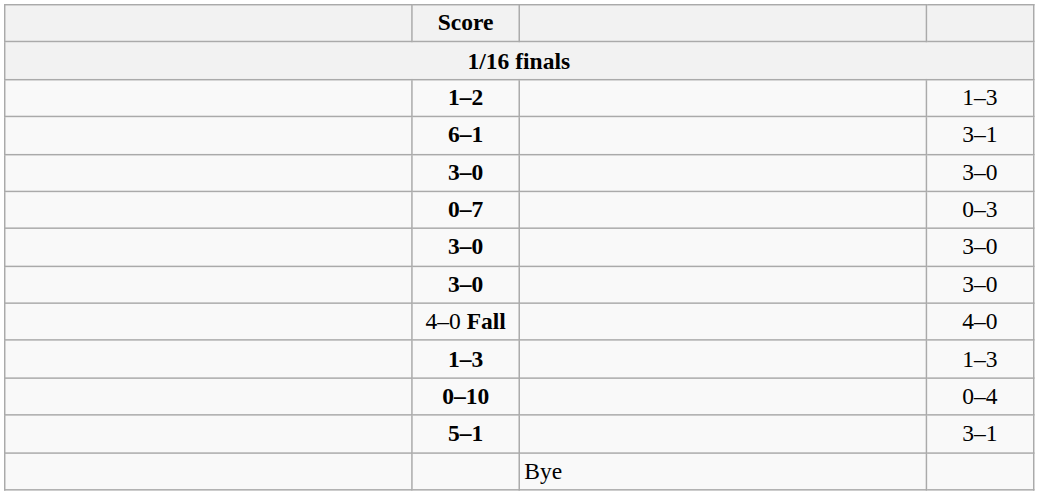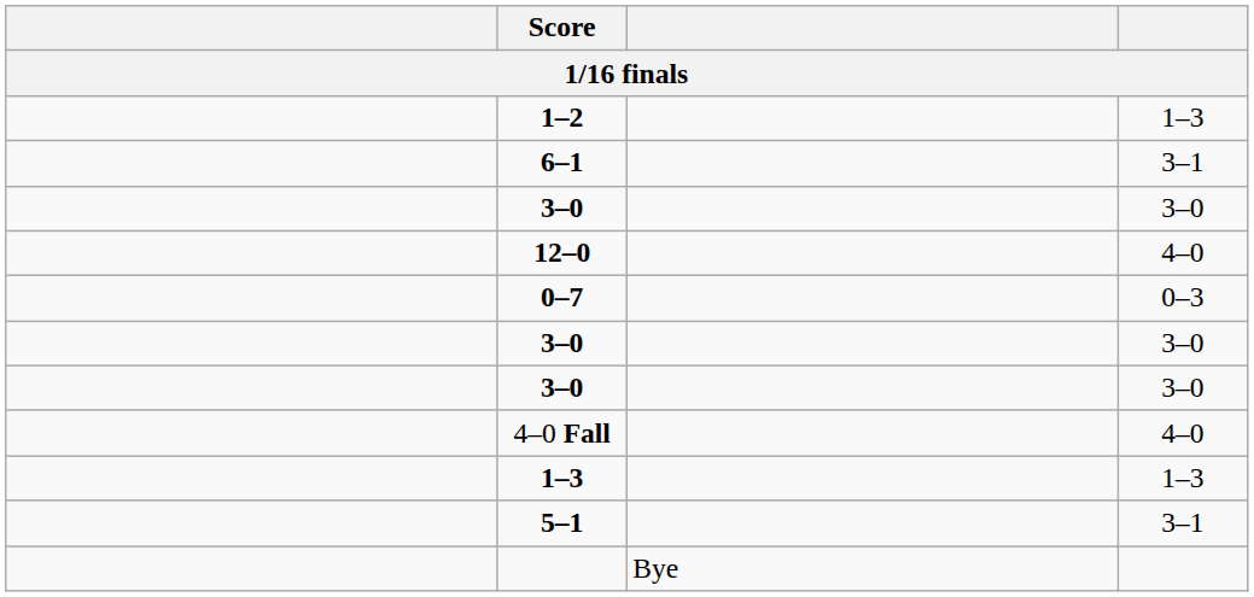 <table class="wikitable" style="text-align: left; ">
 <tr>
 <th align="right" width="270"></th>
 <th width="65">Score</th>
 <th align="left" width="270"></th>
 <th width="65"></th>
 </tr>
 <tr>
 <th colspan=4>1/16 finals</th>
 </tr>
 <tr>
 <td></td>
 <td align="center"><strong>1–2</strong></td>
 <td><strong></strong></td>
 <td align=center>1–3 <strong></strong></td>
 </tr>
 <tr>
 <td><strong></strong></td>
 <td align="center"><strong>6–1</strong></td>
 <td></td>
 <td align=center>3–1 <strong></strong></td>
 </tr>
 <tr>
 <td><strong></strong></td>
 <td align="center"><strong>3–0</strong></td>
 <td></td>
 <td align=center>3–0 <strong></strong></td>
+</tr>
+<tr>
+<td><strong></strong></td>
+<td align="center"><strong>12–0</strong></td>
+<td></td>
+<td align=center>4–0 <strong></strong></td>
 </tr>
 <tr>
 <td></td>
 <td align="center"><strong>0–7</strong></td>
 <td><strong></strong></td>
 <td align=center>0–3 <strong></strong></td>
 </tr>
 <tr>
 <td><strong></strong></td>
 <td align="center"><strong>3–0</strong></td>
 <td></td>
 <td align=center>3–0 <strong></strong></td>
 </tr>
 <tr>
 <td><strong></strong></td>
 <td align="center"><strong>3–0</strong></td>
 <td></td>
 <td align=center>3–0 <strong></strong></td>
 </tr>
 <tr>
 <td><strong></strong></td>
 <td align="center">4–0 <strong>Fall</strong></td>
 <td></td>
 <td align=center>4–0 <strong></strong></td>
 </tr>
 <tr>
 <td></td>
 <td align="center"><strong>1–3</strong></td>
 <td><strong></strong></td>
 <td align=center>1–3 <strong></strong></td>
 </tr>
 <tr>
-<td></td>
-<td align="center"><strong>0–10</strong></td>
-<td><strong></strong></td>
-<td align=center>0–4 <strong></strong></td>
-</tr>
-<tr>
 <td><strong></strong></td>
 <td align="center"><strong>5–1</strong></td>
 <td></td>
 <td align=center>3–1 <strong></strong></td>
 </tr>
 <tr>
 <td><strong></strong></td>
 <td></td>
 <td>Bye</td>
 <td></td>
 </tr>
 </table>
